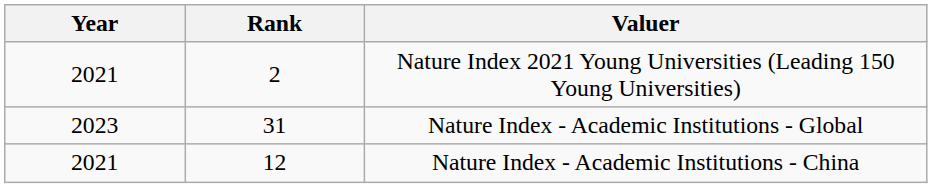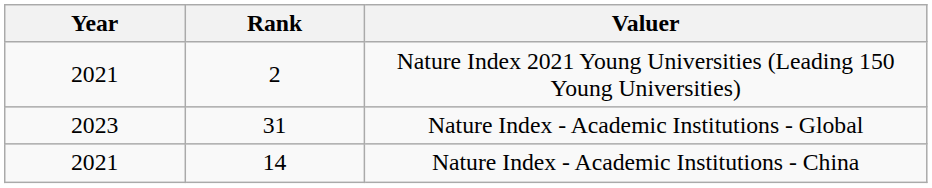 <table class="wikitable sortable" width="100%">
 <tr>
 <th width="8%">Year</th>
 <th width="8%">Rank</th>
 <th width="25%">Valuer</th>
 </tr>
 <tr>
 <td align="center">2021</td>
 <td align="center">2</td>
 <td align="center">Nature Index 2021 Young Universities (Leading 150 Young Universities)</td>
 </tr>
 <tr>
 <td align="center">2023</td>
 <td align="center">31</td>
 <td align="center">Nature Index - Academic Institutions - Global</td>
 </tr>
 <tr>
 <td align="center">2021</td>
-<td align="center">12</td>
+<td align="center">14</td>
 <td align="center">Nature Index - Academic Institutions - China</td>
 </tr>
 </table>
